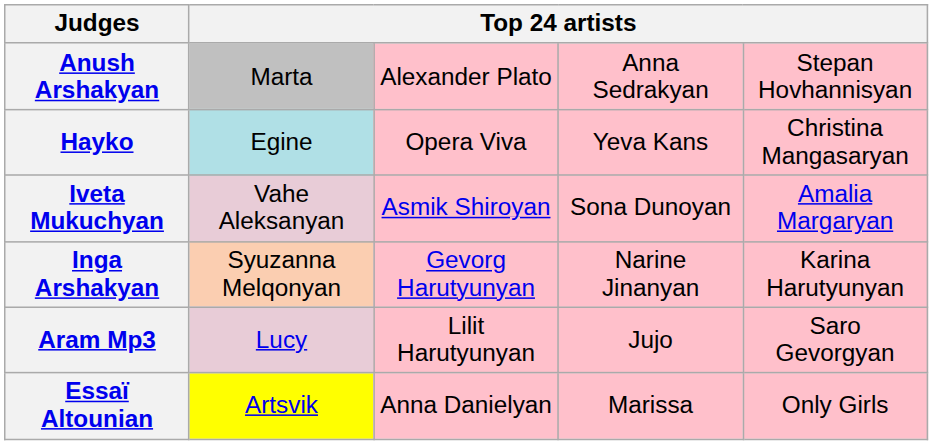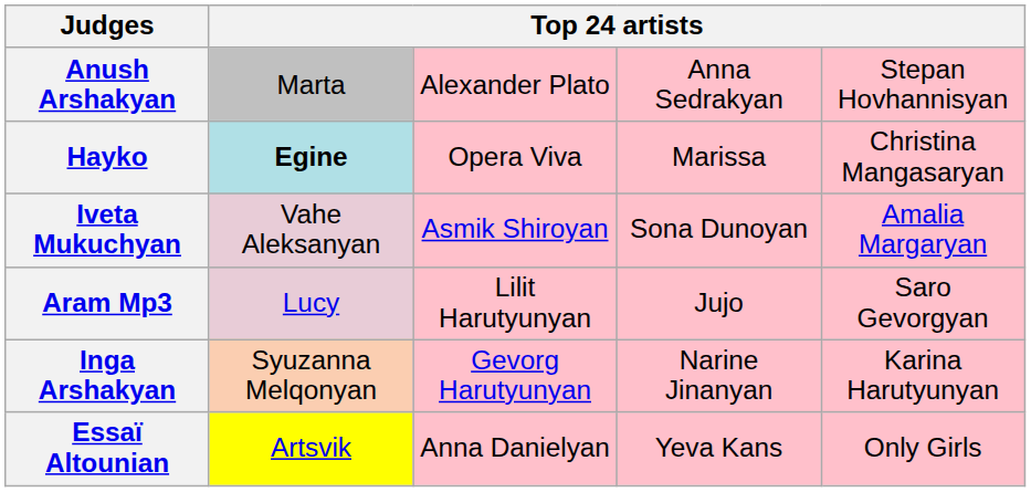 <table class="wikitable" style="text-align:center;">
 <tr>
 <th scope="col" width="20%">Judges</th>
 <th scope="col" colspan="4" width="80%">Top 24 artists</th>
 </tr>
 <tr>
 <th scope="row"><a href='#'>Anush Arshakyan</a></th>
 <td width="20%" bgcolor="silver">Marta</td>
 <td width="20%" bgcolor="pink">Alexander Plato</td>
 <td width="20%" bgcolor="pink">Anna Sedrakyan</td>
 <td width="20%" bgcolor="pink">Stepan Hovhannisyan</td>
 </tr>
 <tr>
 <th scope="row"><a href='#'>Hayko</a></th>
-<td style="background:#B0E0E6">Egine</td>
+<td style="background:#B0E0E6"><strong>Egine</strong></td>
 <td style="background:pink">Opera Viva</td>
-<td style="background:pink">Yeva Kans</td>
+<td style="background:pink">Marissa</td>
 <td style="background:pink">Christina Mangasaryan</td>
 </tr>
 <tr>
 <th scope="row"><a href='#'>Iveta Mukuchyan</a></th>
 <td style="background:#E8CCD7">Vahe Aleksanyan</td>
 <td style="background:pink"><a href='#'>Asmik Shiroyan</a></td>
 <td style="background:pink">Sona Dunoyan</td>
 <td style="background:pink"><a href='#'>Amalia Margaryan</a></td>
 </tr>
 <tr>
+<th scope="row"><a href='#'>Aram Mp3</a></th>
+<td style="background:#E8CCD7"><a href='#'>Lucy</a></td>
+<td style="background:pink">Lilit Harutyunyan</td>
+<td style="background:pink">Jujo</td>
+<td style="background:pink">Saro Gevorgyan</td>
+</tr>
+<tr>
 <th scope="row"><a href='#'>Inga Arshakyan</a></th>
 <td style="background:#FBCEB1">Syuzanna Melqonyan</td>
 <td style="background:pink"><a href='#'>Gevorg Harutyunyan</a></td>
 <td style="background:pink">Narine Jinanyan</td>
 <td style="background:pink">Karina Harutyunyan</td>
 </tr>
 <tr>
-<th scope="row"><a href='#'>Aram Mp3</a></th>
-<td style="background:#E8CCD7"><a href='#'>Lucy</a></td>
-<td style="background:pink">Lilit Harutyunyan</td>
-<td style="background:pink">Jujo</td>
-<td style="background:pink">Saro Gevorgyan</td>
-</tr>
-<tr>
 <th scope="row"><a href='#'>Essaï Altounian</a></th>
 <td style="background:yellow"><a href='#'>Artsvik</a></td>
 <td style="background:pink">Anna Danielyan</td>
-<td style="background:pink">Marissa</td>
+<td style="background:pink">Yeva Kans</td>
 <td style="background:pink">Only Girls</td>
 </tr>
 </table>
